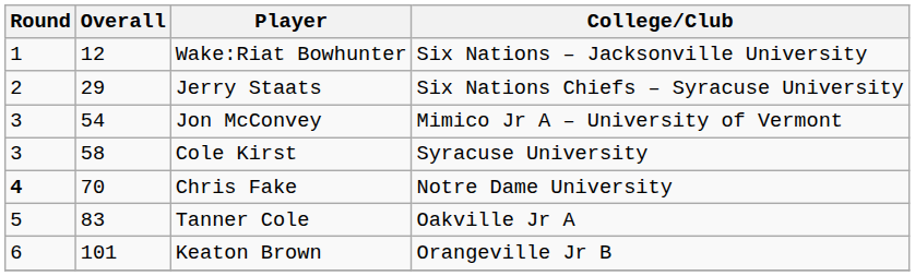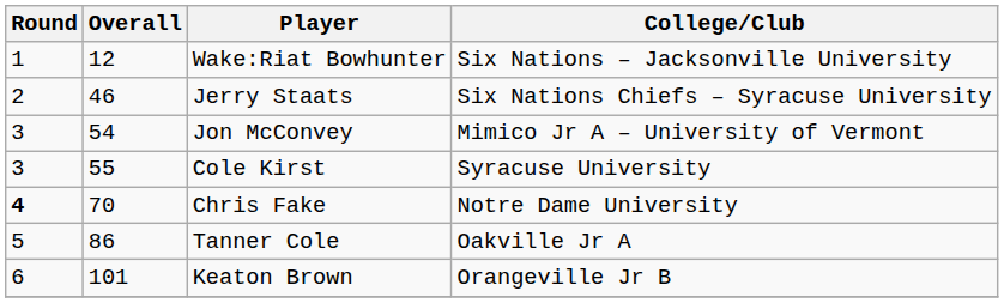 <table class="wikitable">
 <tr>
 <th>Round</th>
 <th>Overall</th>
 <th>Player</th>
 <th>College/Club</th>
 </tr>
 <tr>
 <td>1</td>
 <td>12</td>
 <td>Wake:Riat Bowhunter</td>
 <td>Six Nations – Jacksonville University</td>
 </tr>
 <tr>
 <td>2</td>
-<td>29</td>
+<td>46</td>
 <td>Jerry Staats</td>
 <td>Six Nations Chiefs – Syracuse University</td>
 </tr>
 <tr>
 <td>3</td>
 <td>54</td>
 <td>Jon McConvey</td>
 <td>Mimico Jr A – University of Vermont</td>
 </tr>
 <tr>
 <td>3</td>
-<td>58</td>
+<td>55</td>
 <td>Cole Kirst</td>
 <td>Syracuse University</td>
 </tr>
 <tr>
 <td><strong>4</strong></td>
 <td>70</td>
 <td>Chris Fake</td>
 <td>Notre Dame University</td>
 </tr>
 <tr>
 <td>5</td>
-<td>83</td>
+<td>86</td>
 <td>Tanner Cole</td>
 <td>Oakville Jr A</td>
 </tr>
 <tr>
 <td>6</td>
 <td>101</td>
 <td>Keaton Brown</td>
 <td>Orangeville Jr B</td>
 </tr>
 <tr>
 </tr>
 </table>
